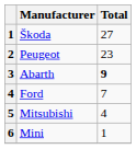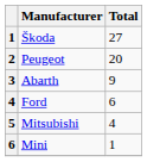 <table class="wikitable" style="font-size:100%;">
 <tr>
 <th></th>
 <th>Manufacturer</th>
 <th>Total</th>
 </tr>
 <tr>
 <th>1</th>
 <td> <a href='#'>Škoda</a></td>
 <td>27</td>
 </tr>
 <tr>
 <th>2</th>
 <td> <a href='#'>Peugeot</a></td>
-<td>23</td>
+<td>20</td>
 </tr>
 <tr>
 <th>3</th>
 <td> <a href='#'>Abarth</a></td>
-<td><strong>9</strong></td>
+<td>9</td>
 </tr>
 <tr>
 <th>4</th>
 <td> <a href='#'>Ford</a></td>
-<td>7</td>
+<td>6</td>
 </tr>
 <tr>
 <th>5</th>
 <td> <a href='#'>Mitsubishi</a></td>
 <td>4</td>
 </tr>
 <tr>
 <th>6</th>
 <td> <a href='#'>Mini</a></td>
 <td>1</td>
 </tr>
 <tr>
 </tr>
 </table>
